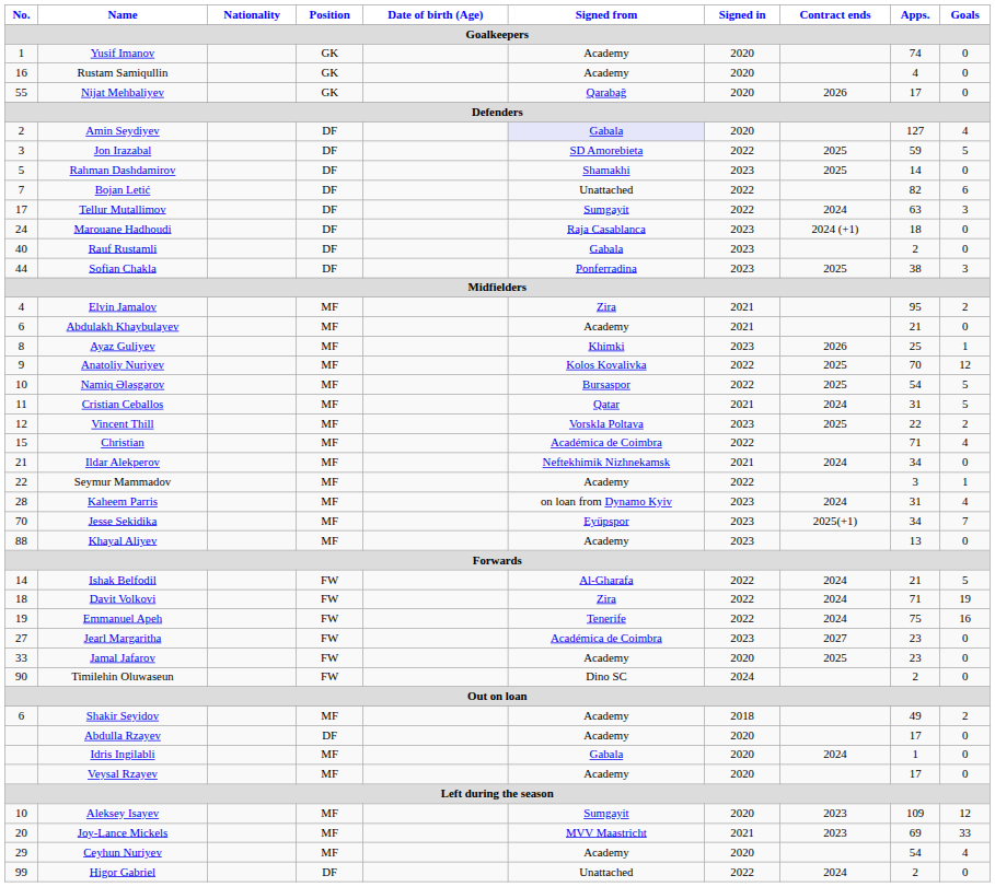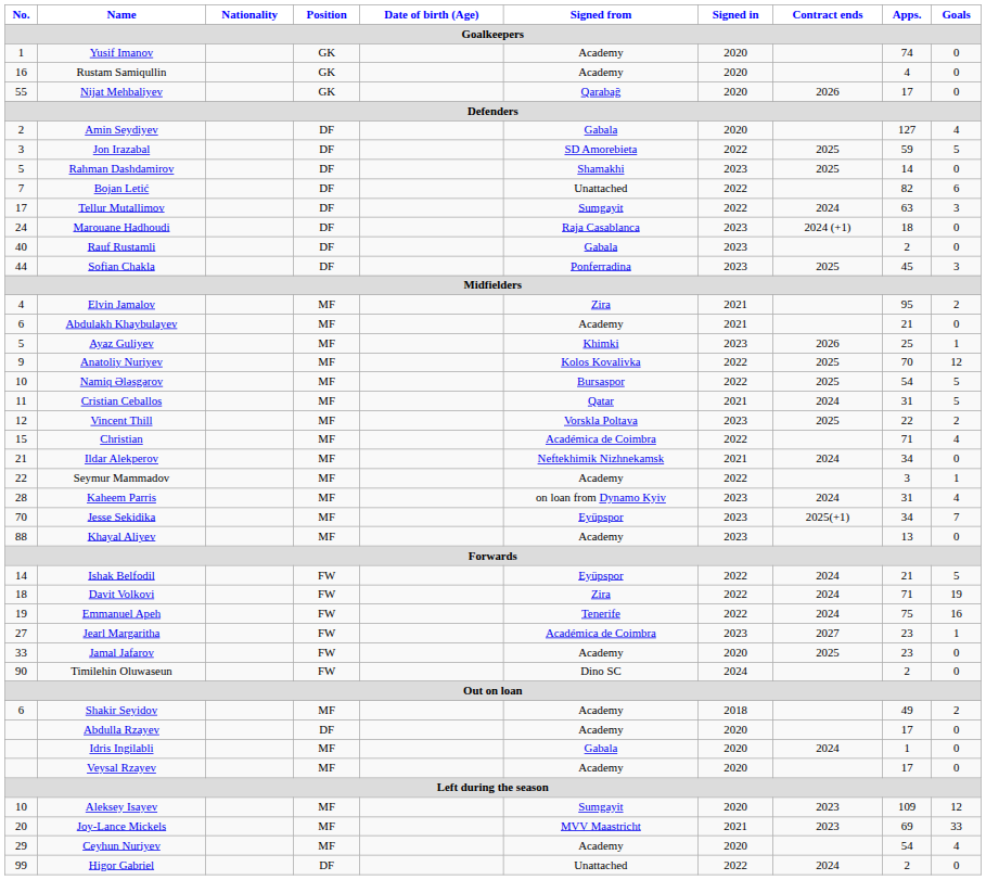 <table class="wikitable"  style="text-align:center; font-size:90%; width:95%;">
 <tr>
 <th style="background:white; color:blue; text-align:center;">No.</th>
 <th style="background:white; color:blue; text-align:center;">Name</th>
 <th style="background:white; color:blue; text-align:center;">Nationality</th>
 <th style="background:white; color:blue; text-align:center;">Position</th>
 <th style="background:white; color:blue; text-align:center;">Date of birth (Age)</th>
 <th style="background:white; color:blue; text-align:center;">Signed from</th>
 <th style="background:white; color:blue; text-align:center;">Signed in</th>
 <th style="background:white; color:blue; text-align:center;">Contract ends</th>
 <th style="background:white; color:blue; text-align:center;">Apps.</th>
 <th style="background:white; color:blue; text-align:center;">Goals</th>
 </tr>
 <tr>
 <th colspan="11"  style="background:#dcdcdc; text-align:center;">Goalkeepers</th>
 </tr>
 <tr>
 <td>1</td>
 <td><a href='#'>Yusif Imanov</a></td>
 <td></td>
 <td>GK</td>
 <td></td>
 <td>Academy</td>
 <td>2020</td>
 <td></td>
 <td>74</td>
 <td>0</td>
 </tr>
 <tr>
 <td>16</td>
 <td>Rustam Samiqullin</td>
 <td></td>
 <td>GK</td>
 <td></td>
 <td>Academy</td>
 <td>2020</td>
 <td></td>
 <td>4</td>
 <td>0</td>
 </tr>
 <tr>
 <td>55</td>
 <td><a href='#'>Nijat Mehbaliyev</a></td>
 <td></td>
 <td>GK</td>
 <td></td>
 <td><a href='#'>Qarabağ</a></td>
 <td>2020</td>
 <td>2026</td>
 <td>17</td>
 <td>0</td>
 </tr>
 <tr>
 <th colspan="11"  style="background:#dcdcdc; text-align:center;">Defenders</th>
 </tr>
 <tr>
 <td>2</td>
 <td><a href='#'>Amin Seydiyev</a></td>
 <td></td>
 <td>DF</td>
 <td></td>
-<td style="background: lavender;"><a href='#'>Gabala</a></td>
+<td><a href='#'>Gabala</a></td>
 <td>2020</td>
 <td></td>
 <td>127</td>
 <td>4</td>
 </tr>
 <tr>
 <td>3</td>
 <td><a href='#'>Jon Irazabal</a></td>
 <td></td>
 <td>DF</td>
 <td></td>
 <td><a href='#'>SD Amorebieta</a></td>
 <td>2022</td>
 <td>2025</td>
 <td>59</td>
 <td>5</td>
 </tr>
 <tr>
 <td>5</td>
 <td><a href='#'>Rahman Dashdamirov</a></td>
 <td></td>
 <td>DF</td>
 <td></td>
 <td><a href='#'>Shamakhi</a></td>
 <td>2023</td>
 <td>2025</td>
 <td>14</td>
 <td>0</td>
 </tr>
 <tr>
 <td>7</td>
 <td><a href='#'>Bojan Letić</a></td>
 <td></td>
 <td>DF</td>
 <td></td>
 <td>Unattached</td>
 <td>2022</td>
 <td></td>
 <td>82</td>
 <td>6</td>
 </tr>
 <tr>
 <td>17</td>
 <td><a href='#'>Tellur Mutallimov</a></td>
 <td></td>
 <td>DF</td>
 <td></td>
 <td><a href='#'>Sumgayit</a></td>
 <td>2022</td>
 <td>2024</td>
 <td>63</td>
 <td>3</td>
 </tr>
 <tr>
 <td>24</td>
 <td><a href='#'>Marouane Hadhoudi</a></td>
 <td></td>
 <td>DF</td>
 <td></td>
 <td><a href='#'>Raja Casablanca</a></td>
 <td>2023</td>
 <td>2024 (+1)</td>
 <td>18</td>
 <td>0</td>
 </tr>
 <tr>
 <td>40</td>
 <td><a href='#'>Rauf Rustamli</a></td>
 <td></td>
 <td>DF</td>
 <td></td>
 <td><a href='#'>Gabala</a></td>
 <td>2023</td>
 <td></td>
 <td>2</td>
 <td>0</td>
 </tr>
 <tr>
 <td>44</td>
 <td><a href='#'>Sofian Chakla</a></td>
 <td></td>
 <td>DF</td>
 <td></td>
 <td><a href='#'>Ponferradina</a></td>
 <td>2023</td>
 <td>2025</td>
-<td>38</td>
+<td>45</td>
 <td>3</td>
 </tr>
 <tr>
 <th colspan="11"  style="background:#dcdcdc; text-align:center;">Midfielders</th>
 </tr>
 <tr>
 <td>4</td>
 <td><a href='#'>Elvin Jamalov</a></td>
 <td></td>
 <td>MF</td>
 <td></td>
 <td><a href='#'>Zira</a></td>
 <td>2021</td>
 <td></td>
 <td>95</td>
 <td>2</td>
 </tr>
 <tr>
 <td>6</td>
 <td><a href='#'>Abdulakh Khaybulayev</a></td>
 <td></td>
 <td>MF</td>
 <td></td>
 <td>Academy</td>
 <td>2021</td>
 <td></td>
 <td>21</td>
 <td>0</td>
 </tr>
 <tr>
-<td>8</td>
+<td>5</td>
 <td><a href='#'>Ayaz Guliyev</a></td>
 <td></td>
 <td>MF</td>
 <td></td>
 <td><a href='#'>Khimki</a></td>
 <td>2023</td>
 <td>2026</td>
 <td>25</td>
 <td>1</td>
 </tr>
 <tr>
 <td>9</td>
 <td><a href='#'>Anatoliy Nuriyev</a></td>
 <td></td>
 <td>MF</td>
 <td></td>
 <td><a href='#'>Kolos Kovalivka</a></td>
 <td>2022</td>
 <td>2025</td>
 <td>70</td>
 <td>12</td>
 </tr>
 <tr>
 <td>10</td>
 <td><a href='#'>Namiq Ələsgərov</a></td>
 <td></td>
 <td>MF</td>
 <td></td>
 <td><a href='#'>Bursaspor</a></td>
 <td>2022</td>
 <td>2025</td>
 <td>54</td>
 <td>5</td>
 </tr>
 <tr>
 <td>11</td>
 <td><a href='#'>Cristian Ceballos</a></td>
 <td></td>
 <td>MF</td>
 <td></td>
 <td><a href='#'>Qatar</a></td>
 <td>2021</td>
 <td>2024</td>
 <td>31</td>
 <td>5</td>
 </tr>
 <tr>
 <td>12</td>
 <td><a href='#'>Vincent Thill</a></td>
 <td></td>
 <td>MF</td>
 <td></td>
 <td><a href='#'>Vorskla Poltava</a></td>
 <td>2023</td>
 <td>2025</td>
 <td>22</td>
 <td>2</td>
 </tr>
 <tr>
 <td>15</td>
 <td><a href='#'>Christian</a></td>
 <td></td>
 <td>MF</td>
 <td></td>
 <td><a href='#'>Académica de Coimbra</a></td>
 <td>2022</td>
 <td></td>
 <td>71</td>
 <td>4</td>
 </tr>
 <tr>
 <td>21</td>
 <td><a href='#'>Ildar Alekperov</a></td>
 <td></td>
 <td>MF</td>
 <td></td>
 <td><a href='#'>Neftekhimik Nizhnekamsk</a></td>
 <td>2021</td>
 <td>2024</td>
 <td>34</td>
 <td>0</td>
 </tr>
 <tr>
 <td>22</td>
 <td>Seymur Mammadov</td>
 <td></td>
 <td>MF</td>
 <td></td>
 <td>Academy</td>
 <td>2022</td>
 <td></td>
 <td>3</td>
 <td>1</td>
 </tr>
 <tr>
 <td>28</td>
 <td><a href='#'>Kaheem Parris</a></td>
 <td></td>
 <td>MF</td>
 <td></td>
 <td>on loan from <a href='#'>Dynamo Kyiv</a></td>
 <td>2023</td>
 <td>2024</td>
 <td>31</td>
 <td>4</td>
 </tr>
 <tr>
 <td>70</td>
 <td><a href='#'>Jesse Sekidika</a></td>
 <td></td>
 <td>MF</td>
 <td></td>
 <td><a href='#'>Eyüpspor</a></td>
 <td>2023</td>
 <td>2025(+1)</td>
 <td>34</td>
 <td>7</td>
 </tr>
 <tr>
 <td>88</td>
 <td><a href='#'>Khayal Aliyev</a></td>
 <td></td>
 <td>MF</td>
 <td></td>
 <td>Academy</td>
 <td>2023</td>
 <td></td>
 <td>13</td>
 <td>0</td>
 </tr>
 <tr>
 <th colspan="11"  style="background:#dcdcdc; text-align:center;">Forwards</th>
 </tr>
 <tr>
 <td>14</td>
 <td><a href='#'>Ishak Belfodil</a></td>
 <td></td>
 <td>FW</td>
 <td></td>
-<td><a href='#'>Al-Gharafa</a></td>
+<td><a href='#'>Eyüpspor</a></td>
 <td>2022</td>
 <td>2024</td>
 <td>21</td>
 <td>5</td>
 </tr>
 <tr>
 <td>18</td>
 <td><a href='#'>Davit Volkovi</a></td>
 <td></td>
 <td>FW</td>
 <td></td>
 <td><a href='#'>Zira</a></td>
 <td>2022</td>
 <td>2024</td>
 <td>71</td>
 <td>19</td>
 </tr>
 <tr>
 <td>19</td>
 <td><a href='#'>Emmanuel Apeh</a></td>
 <td></td>
 <td>FW</td>
 <td></td>
 <td><a href='#'>Tenerife</a></td>
 <td>2022</td>
 <td>2024</td>
 <td>75</td>
 <td>16</td>
 </tr>
 <tr>
 <td>27</td>
 <td><a href='#'>Jearl Margaritha</a></td>
 <td></td>
 <td>FW</td>
 <td></td>
 <td><a href='#'>Académica de Coimbra</a></td>
 <td>2023</td>
 <td>2027</td>
 <td>23</td>
-<td>0</td>
+<td>1</td>
 </tr>
 <tr>
 <td>33</td>
 <td><a href='#'>Jamal Jafarov</a></td>
 <td></td>
 <td>FW</td>
 <td></td>
 <td>Academy</td>
 <td>2020</td>
 <td>2025</td>
 <td>23</td>
 <td>0</td>
 </tr>
 <tr>
 <td>90</td>
 <td>Timilehin Oluwaseun</td>
 <td></td>
 <td>FW</td>
 <td></td>
 <td>Dino SC</td>
 <td>2024</td>
 <td></td>
 <td>2</td>
 <td>0</td>
 </tr>
 <tr>
 <th colspan="11"  style="background:#dcdcdc; text-align:center;">Out on loan</th>
 </tr>
 <tr>
 <td>6</td>
 <td><a href='#'>Shakir Seyidov</a></td>
 <td></td>
 <td>MF</td>
 <td></td>
 <td>Academy</td>
 <td>2018</td>
 <td></td>
 <td>49</td>
 <td>2</td>
 </tr>
 <tr>
 <td></td>
 <td><a href='#'>Abdulla Rzayev</a></td>
 <td></td>
 <td>DF</td>
 <td></td>
 <td>Academy</td>
 <td>2020</td>
 <td></td>
 <td>17</td>
 <td>0</td>
 </tr>
 <tr>
 <td></td>
 <td><a href='#'>Idris Ingilabli</a></td>
 <td></td>
 <td>MF</td>
 <td></td>
 <td><a href='#'>Gabala</a></td>
 <td>2020</td>
 <td>2024</td>
 <td>1</td>
 <td>0</td>
 </tr>
 <tr>
 <td></td>
 <td><a href='#'>Veysal Rzayev</a></td>
 <td></td>
 <td>MF</td>
 <td></td>
 <td>Academy</td>
 <td>2020</td>
 <td></td>
 <td>17</td>
 <td>0</td>
 </tr>
 <tr>
 <th colspan="11"  style="background:#dcdcdc; text-align:center;">Left during the season</th>
 </tr>
 <tr>
 <td>10</td>
 <td><a href='#'>Aleksey Isayev</a></td>
 <td></td>
 <td>MF</td>
 <td></td>
 <td><a href='#'>Sumgayit</a></td>
 <td>2020</td>
 <td>2023</td>
 <td>109</td>
 <td>12</td>
 </tr>
 <tr>
 <td>20</td>
 <td><a href='#'>Joy-Lance Mickels</a></td>
 <td></td>
 <td>MF</td>
 <td></td>
 <td><a href='#'>MVV Maastricht</a></td>
 <td>2021</td>
 <td>2023</td>
 <td>69</td>
 <td>33</td>
 </tr>
 <tr>
 <td>29</td>
 <td><a href='#'>Ceyhun Nuriyev</a></td>
 <td></td>
 <td>MF</td>
 <td></td>
 <td>Academy</td>
 <td>2020</td>
 <td></td>
 <td>54</td>
 <td>4</td>
 </tr>
 <tr>
 <td>99</td>
 <td><a href='#'>Higor Gabriel</a></td>
 <td></td>
 <td>DF</td>
 <td></td>
 <td>Unattached</td>
 <td>2022</td>
 <td>2024</td>
 <td>2</td>
 <td>0</td>
 </tr>
 </table>
